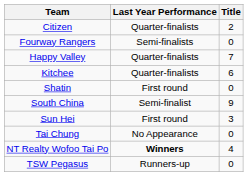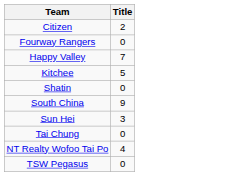 <table class="wikitable" style="text-align: center" border="1">
 <tr>
 <th>Team</th>
-<th>Last Year Performance</th>
 <th>Title</th>
 </tr>
 <tr>
 <td><a href='#'>Citizen</a></td>
-<td>Quarter-finalists</td>
 <td>2</td>
 </tr>
 <tr>
 <td><a href='#'>Fourway Rangers</a></td>
-<td>Semi-finalists</td>
 <td>0</td>
 </tr>
 <tr>
 <td><a href='#'>Happy Valley</a></td>
-<td>Quarter-finalists</td>
 <td>7</td>
 </tr>
 <tr>
 <td><a href='#'>Kitchee</a></td>
-<td>Quarter-finalists</td>
-<td>6</td>
+<td>5</td>
 </tr>
 <tr>
 <td><a href='#'>Shatin</a></td>
-<td>First round</td>
 <td>0</td>
 </tr>
 <tr>
 <td><a href='#'>South China</a></td>
-<td>Semi-finalist</td>
 <td>9</td>
 </tr>
 <tr>
 <td><a href='#'>Sun Hei</a></td>
-<td>First round</td>
 <td>3</td>
 </tr>
 <tr>
 <td><a href='#'>Tai Chung</a></td>
-<td>No Appearance</td>
 <td>0</td>
 </tr>
 <tr>
 <td><a href='#'>NT Realty Wofoo Tai Po</a></td>
-<td><strong>Winners</strong></td>
 <td>4</td>
 </tr>
 <tr>
 <td><a href='#'>TSW Pegasus</a></td>
-<td>Runners-up</td>
 <td>0</td>
 </tr>
 </table>
